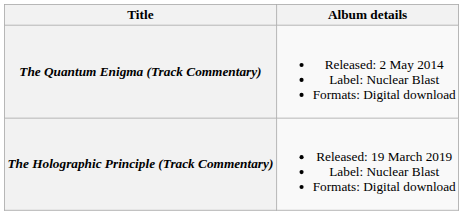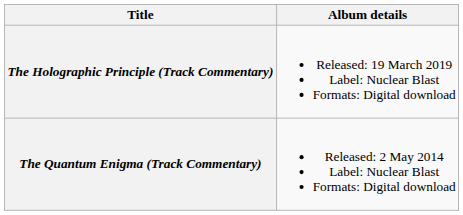 <table class="wikitable plainrowheaders" style="text-align:center;" border="1">
 <tr>
 <th scope="col">Title</th>
 <th scope="col">Album details</th>
 </tr>
 <tr>
+<th scope="row"><em>The Holographic Principle (Track Commentary)</em></th>
+<td><br><ul><li>Released: 19 March 2019</li><li>Label: Nuclear Blast</li><li>Formats: Digital download</li></ul></td>
+</tr>
+<tr>
 <th scope="row"><em>The Quantum Enigma (Track Commentary)</em></th>
 <td><br><ul><li>Released: 2 May 2014</li><li>Label: Nuclear Blast</li><li>Formats: Digital download</li></ul></td>
 </tr>
-<tr>
-<th scope="row"><em>The Holographic Principle (Track Commentary)</em></th>
-<td><br><ul><li>Released: 19 March 2019</li><li>Label: Nuclear Blast</li><li>Formats: Digital download</li></ul></td>
-</tr>
 </table>
